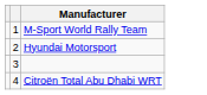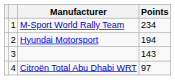 <table class="wikitable" style="font-size: 85%;">
 <tr>
 <th></th>
 <th></th>
 <th>Manufacturer</th>
+<th>Points</th>
 </tr>
 <tr>
 <td align="left"></td>
 <td align="center">1</td>
 <td> <a href='#'>M-Sport World Rally Team</a></td>
+<td align="left">234</td>
 </tr>
 <tr>
 <td align="left"></td>
 <td align="center">2</td>
 <td> <a href='#'>Hyundai Motorsport</a></td>
+<td align="left">194</td>
 </tr>
 <tr>
 <td align="left"></td>
 <td align="center">3</td>
 <td></td>
+<td align="left">143</td>
 </tr>
 <tr>
 <td align="left"></td>
 <td align="center">4</td>
 <td> <a href='#'>Citroën Total Abu Dhabi WRT</a></td>
+<td align="left">97</td>
 </tr>
 </table>
